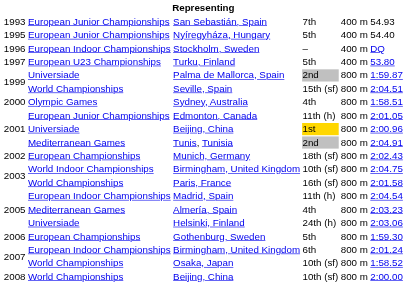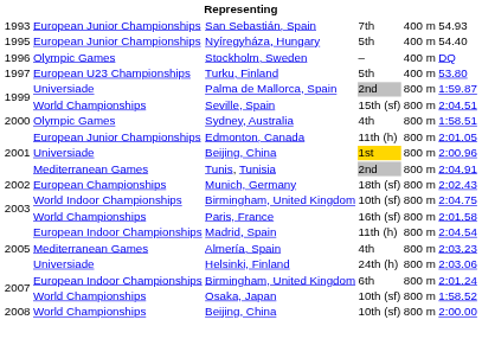 <table>
 <tr>
 <th colspan="6">Representing </th>
 </tr>
 <tr>
 <td>1993</td>
 <td><a href='#'>European Junior Championships</a></td>
 <td><a href='#'>San Sebastián, Spain</a></td>
 <td>7th</td>
 <td>400 m</td>
 <td>54.93</td>
 </tr>
 <tr>
 <td>1995</td>
 <td><a href='#'>European Junior Championships</a></td>
 <td><a href='#'>Nyíregyháza, Hungary</a></td>
 <td>5th</td>
 <td>400 m</td>
 <td>54.40</td>
 </tr>
 <tr>
 <td>1996</td>
-<td><a href='#'>European Indoor Championships</a></td>
+<td><a href='#'>Olympic Games</a></td>
 <td><a href='#'>Stockholm, Sweden</a></td>
 <td>–</td>
 <td>400 m</td>
 <td><a href='#'>DQ</a></td>
 </tr>
 <tr>
 <td>1997</td>
 <td><a href='#'>European U23 Championships</a></td>
 <td><a href='#'>Turku, Finland</a></td>
 <td>5th</td>
 <td>400 m</td>
 <td><a href='#'>53.80</a></td>
 </tr>
 <tr>
 <td rowspan=2>1999</td>
 <td><a href='#'>Universiade</a></td>
 <td><a href='#'>Palma de Mallorca, Spain</a></td>
 <td bgcolor=silver>2nd</td>
 <td>800 m</td>
 <td><a href='#'>1:59.87</a></td>
 </tr>
 <tr>
 <td><a href='#'>World Championships</a></td>
 <td><a href='#'>Seville, Spain</a></td>
 <td>15th (sf)</td>
 <td>800 m</td>
 <td><a href='#'>2:04.51</a></td>
 </tr>
 <tr>
 <td>2000</td>
 <td><a href='#'>Olympic Games</a></td>
 <td><a href='#'>Sydney, Australia</a></td>
 <td>4th</td>
 <td>800 m</td>
 <td><a href='#'>1:58.51</a></td>
 </tr>
 <tr>
 <td rowspan=3>2001</td>
 <td><a href='#'>European Junior Championships</a></td>
 <td><a href='#'>Edmonton, Canada</a></td>
 <td>11th (h)</td>
 <td>800 m</td>
 <td><a href='#'>2:01.05</a></td>
 </tr>
 <tr>
 <td><a href='#'>Universiade</a></td>
 <td><a href='#'>Beijing, China</a></td>
 <td bgcolor=gold>1st</td>
 <td>800 m</td>
 <td><a href='#'>2:00.96</a></td>
 </tr>
 <tr>
 <td><a href='#'>Mediterranean Games</a></td>
 <td><a href='#'>Tunis</a>, <a href='#'>Tunisia</a></td>
 <td bgcolor=silver>2nd</td>
 <td>800 m</td>
 <td><a href='#'>2:04.91</a></td>
 </tr>
 <tr>
 <td>2002</td>
 <td><a href='#'>European Championships</a></td>
 <td><a href='#'>Munich, Germany</a></td>
 <td>18th (sf)</td>
 <td>800 m</td>
 <td><a href='#'>2:02.43</a></td>
 </tr>
 <tr>
 <td rowspan=2>2003</td>
 <td><a href='#'>World Indoor Championships</a></td>
 <td><a href='#'>Birmingham, United Kingdom</a></td>
 <td>10th (sf)</td>
 <td>800 m</td>
 <td><a href='#'>2:04.75</a></td>
 </tr>
 <tr>
 <td><a href='#'>World Championships</a></td>
 <td><a href='#'>Paris, France</a></td>
 <td>16th (sf)</td>
 <td>800 m</td>
 <td><a href='#'>2:01.58</a></td>
 </tr>
 <tr>
 <td rowspan=3>2005</td>
 <td><a href='#'>European Indoor Championships</a></td>
 <td><a href='#'>Madrid, Spain</a></td>
 <td>11th (h)</td>
 <td>800 m</td>
 <td><a href='#'>2:04.54</a></td>
 </tr>
 <tr>
 <td><a href='#'>Mediterranean Games</a></td>
 <td><a href='#'>Almería, Spain</a></td>
 <td>4th</td>
 <td>800 m</td>
 <td><a href='#'>2:03.23</a></td>
 </tr>
 <tr>
 <td><a href='#'>Universiade</a></td>
 <td><a href='#'>Helsinki, Finland</a></td>
 <td>24th (h)</td>
 <td>800 m</td>
 <td><a href='#'>2:03.06</a></td>
 </tr>
 <tr>
-<td>2006</td>
-<td><a href='#'>European Championships</a></td>
-<td><a href='#'>Gothenburg, Sweden</a></td>
-<td>5th</td>
-<td>800 m</td>
-<td><a href='#'>1:59.30</a></td>
-</tr>
-<tr>
 <td rowspan=2>2007</td>
 <td><a href='#'>European Indoor Championships</a></td>
 <td><a href='#'>Birmingham, United Kingdom</a></td>
 <td>6th</td>
 <td>800 m</td>
 <td><a href='#'>2:01.24</a></td>
 </tr>
 <tr>
 <td><a href='#'>World Championships</a></td>
 <td><a href='#'>Osaka, Japan</a></td>
 <td>10th (sf)</td>
 <td>800 m</td>
 <td><a href='#'>1:58.52</a></td>
 </tr>
 <tr>
 <td>2008</td>
 <td><a href='#'>World Championships</a></td>
 <td><a href='#'>Beijing, China</a></td>
 <td>10th (sf)</td>
 <td>800 m</td>
 <td><a href='#'>2:00.00</a></td>
 </tr>
 </table>
